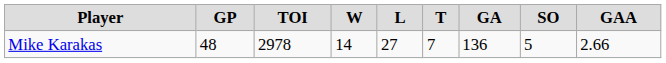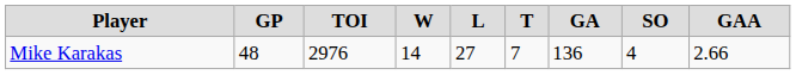 <table class="wikitable" width="50%">
 <tr align="center"  bgcolor="#dddddd">
 <td><strong>Player</strong></td>
 <td><strong>GP</strong></td>
 <td><strong>TOI</strong></td>
 <td><strong>W</strong></td>
 <td><strong>L</strong></td>
 <td><strong>T</strong></td>
 <td><strong>GA</strong></td>
 <td><strong>SO</strong></td>
 <td><strong>GAA</strong></td>
 </tr>
 <tr>
 <td><a href='#'>Mike Karakas</a></td>
 <td>48</td>
-<td>2978</td>
+<td>2976</td>
 <td>14</td>
 <td>27</td>
 <td>7</td>
 <td>136</td>
-<td>5</td>
+<td>4</td>
 <td>2.66</td>
 </tr>
 </table>
